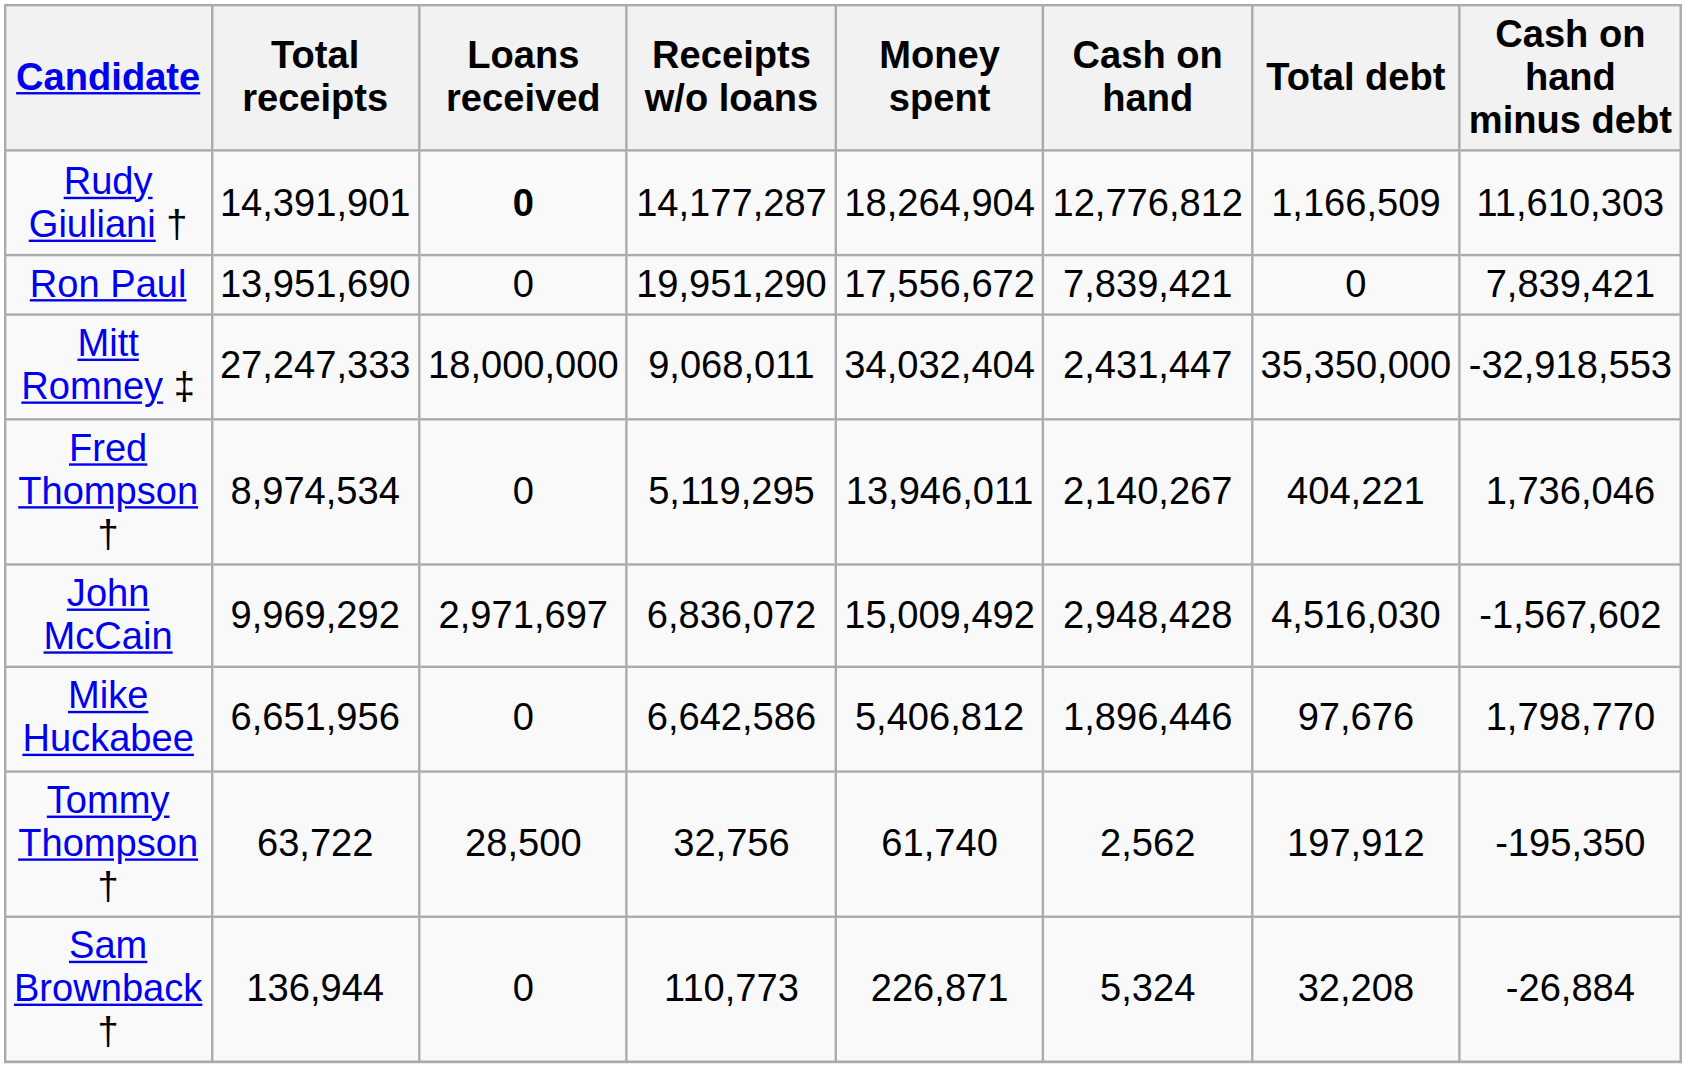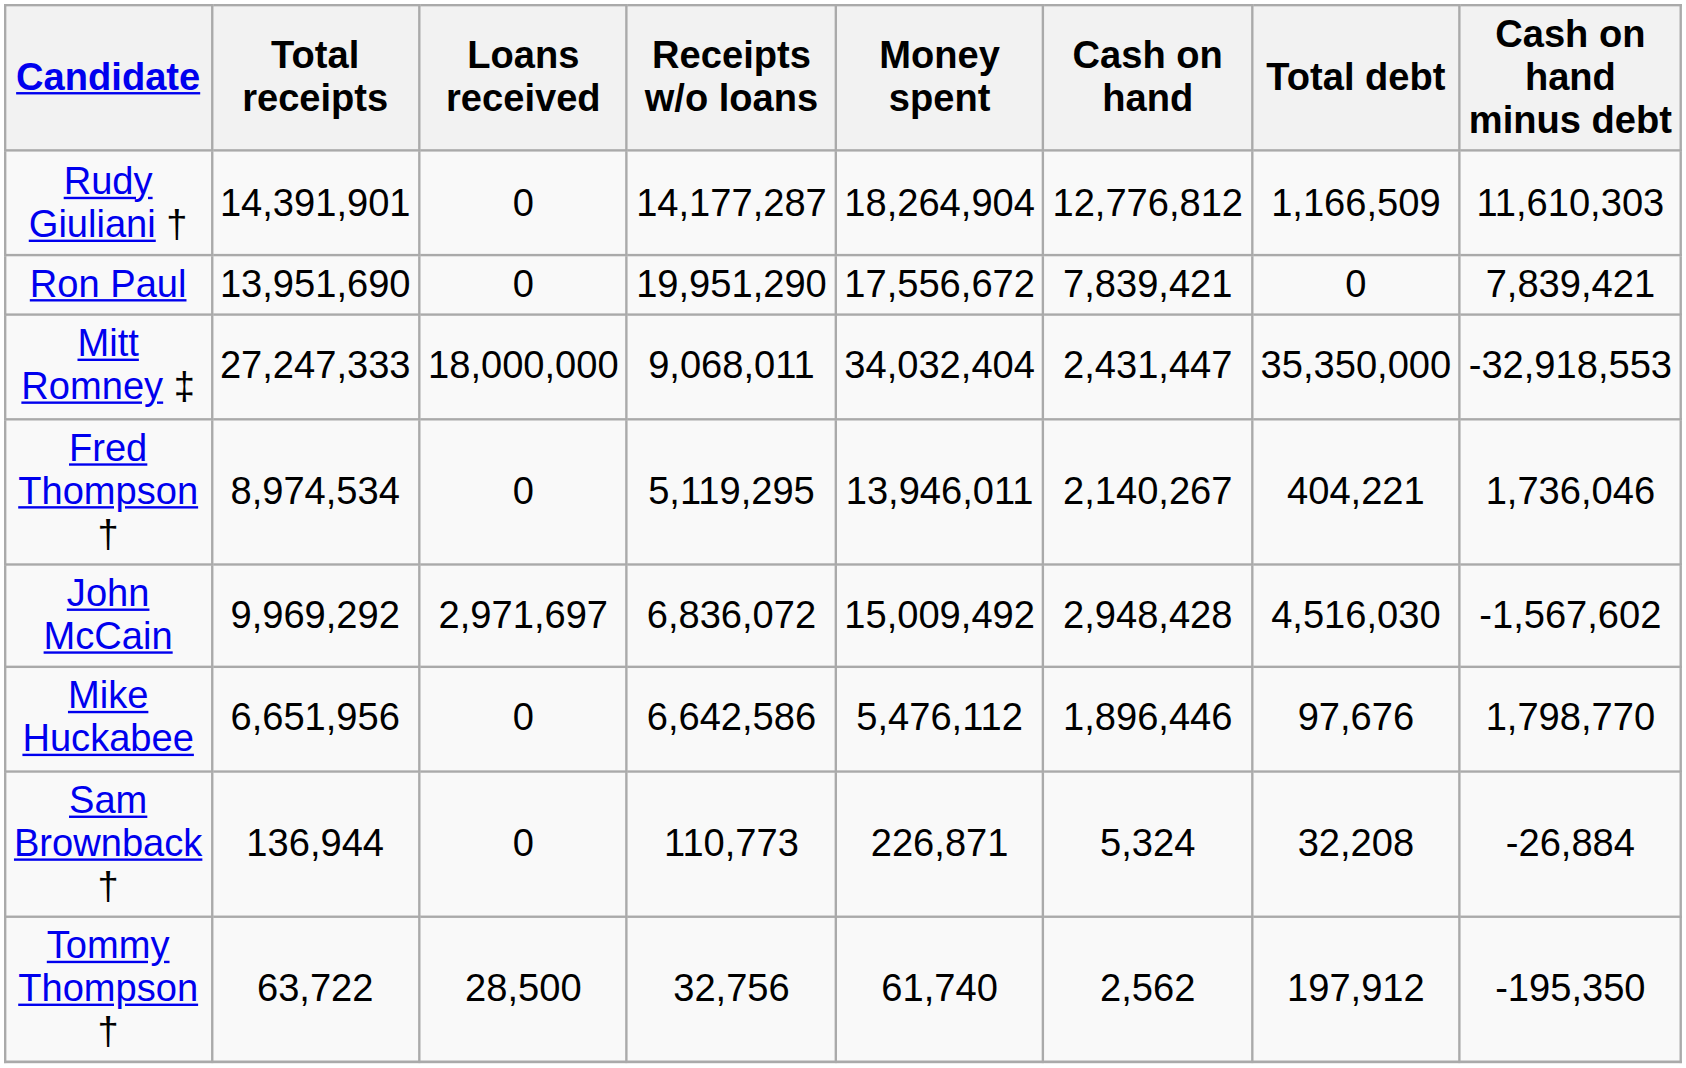 <table class="sortable wikitable" style="text-align:center">
 <tr>
 <th><a href='#'>Candidate</a></th>
 <th>Total receipts   	        </th>
 <th>Loans received  		</th>
 <th>Receipts w/o loans            </th>
 <th>Money spent    		</th>
 <th>Cash on hand			</th>
 <th>Total debt			</th>
 <th>Cash on hand minus debt	</th>
 </tr>
 <tr>
 <td><a href='#'>Rudy Giuliani</a> †</td>
 <td>14,391,901</td>
-<td><strong>0</strong></td>
+<td>0</td>
 <td>14,177,287</td>
 <td>18,264,904</td>
 <td>12,776,812</td>
 <td>1,166,509</td>
 <td>11,610,303</td>
 </tr>
 <tr>
 <td><a href='#'>Ron Paul</a></td>
 <td>13,951,690</td>
 <td>0</td>
 <td>19,951,290</td>
 <td>17,556,672</td>
 <td>7,839,421</td>
 <td>0</td>
 <td>7,839,421</td>
 </tr>
 <tr>
 <td><a href='#'>Mitt Romney</a> ‡</td>
 <td>27,247,333</td>
 <td>18,000,000</td>
 <td>9,068,011</td>
 <td>34,032,404</td>
 <td>2,431,447</td>
 <td>35,350,000</td>
 <td><span>-32,918,553</span></td>
 </tr>
 <tr>
 <td><a href='#'>Fred Thompson</a> †</td>
 <td>8,974,534</td>
 <td>0</td>
 <td>5,119,295</td>
 <td>13,946,011</td>
 <td>2,140,267</td>
 <td>404,221</td>
 <td>1,736,046</td>
 </tr>
 <tr>
 <td><a href='#'>John McCain</a></td>
 <td>9,969,292</td>
 <td>2,971,697</td>
 <td>6,836,072</td>
 <td>15,009,492</td>
 <td>2,948,428</td>
 <td>4,516,030</td>
 <td><span> -1,567,602 </span></td>
 </tr>
 <tr>
 <td><a href='#'>Mike Huckabee</a></td>
 <td>6,651,956</td>
 <td>0</td>
 <td>6,642,586</td>
-<td>5,406,812</td>
+<td>5,476,112</td>
 <td>1,896,446</td>
 <td>97,676</td>
 <td>1,798,770</td>
+</tr>
+<tr>
+<td><a href='#'>Sam Brownback</a> †</td>
+<td>136,944</td>
+<td>0</td>
+<td>110,773</td>
+<td>226,871</td>
+<td>5,324</td>
+<td>32,208</td>
+<td><span> -26,884 </span></td>
 </tr>
 <tr>
 <td><a href='#'>Tommy Thompson</a> †</td>
 <td>63,722</td>
 <td>28,500</td>
 <td>32,756</td>
 <td>61,740</td>
 <td>2,562</td>
 <td>197,912</td>
 <td><span> -195,350 </span></td>
 </tr>
 <tr>
-<td><a href='#'>Sam Brownback</a> †</td>
-<td>136,944</td>
-<td>0</td>
-<td>110,773</td>
-<td>226,871</td>
-<td>5,324</td>
-<td>32,208</td>
-<td><span> -26,884 </span></td>
-</tr>
-<tr>
 </tr>
 </table>
